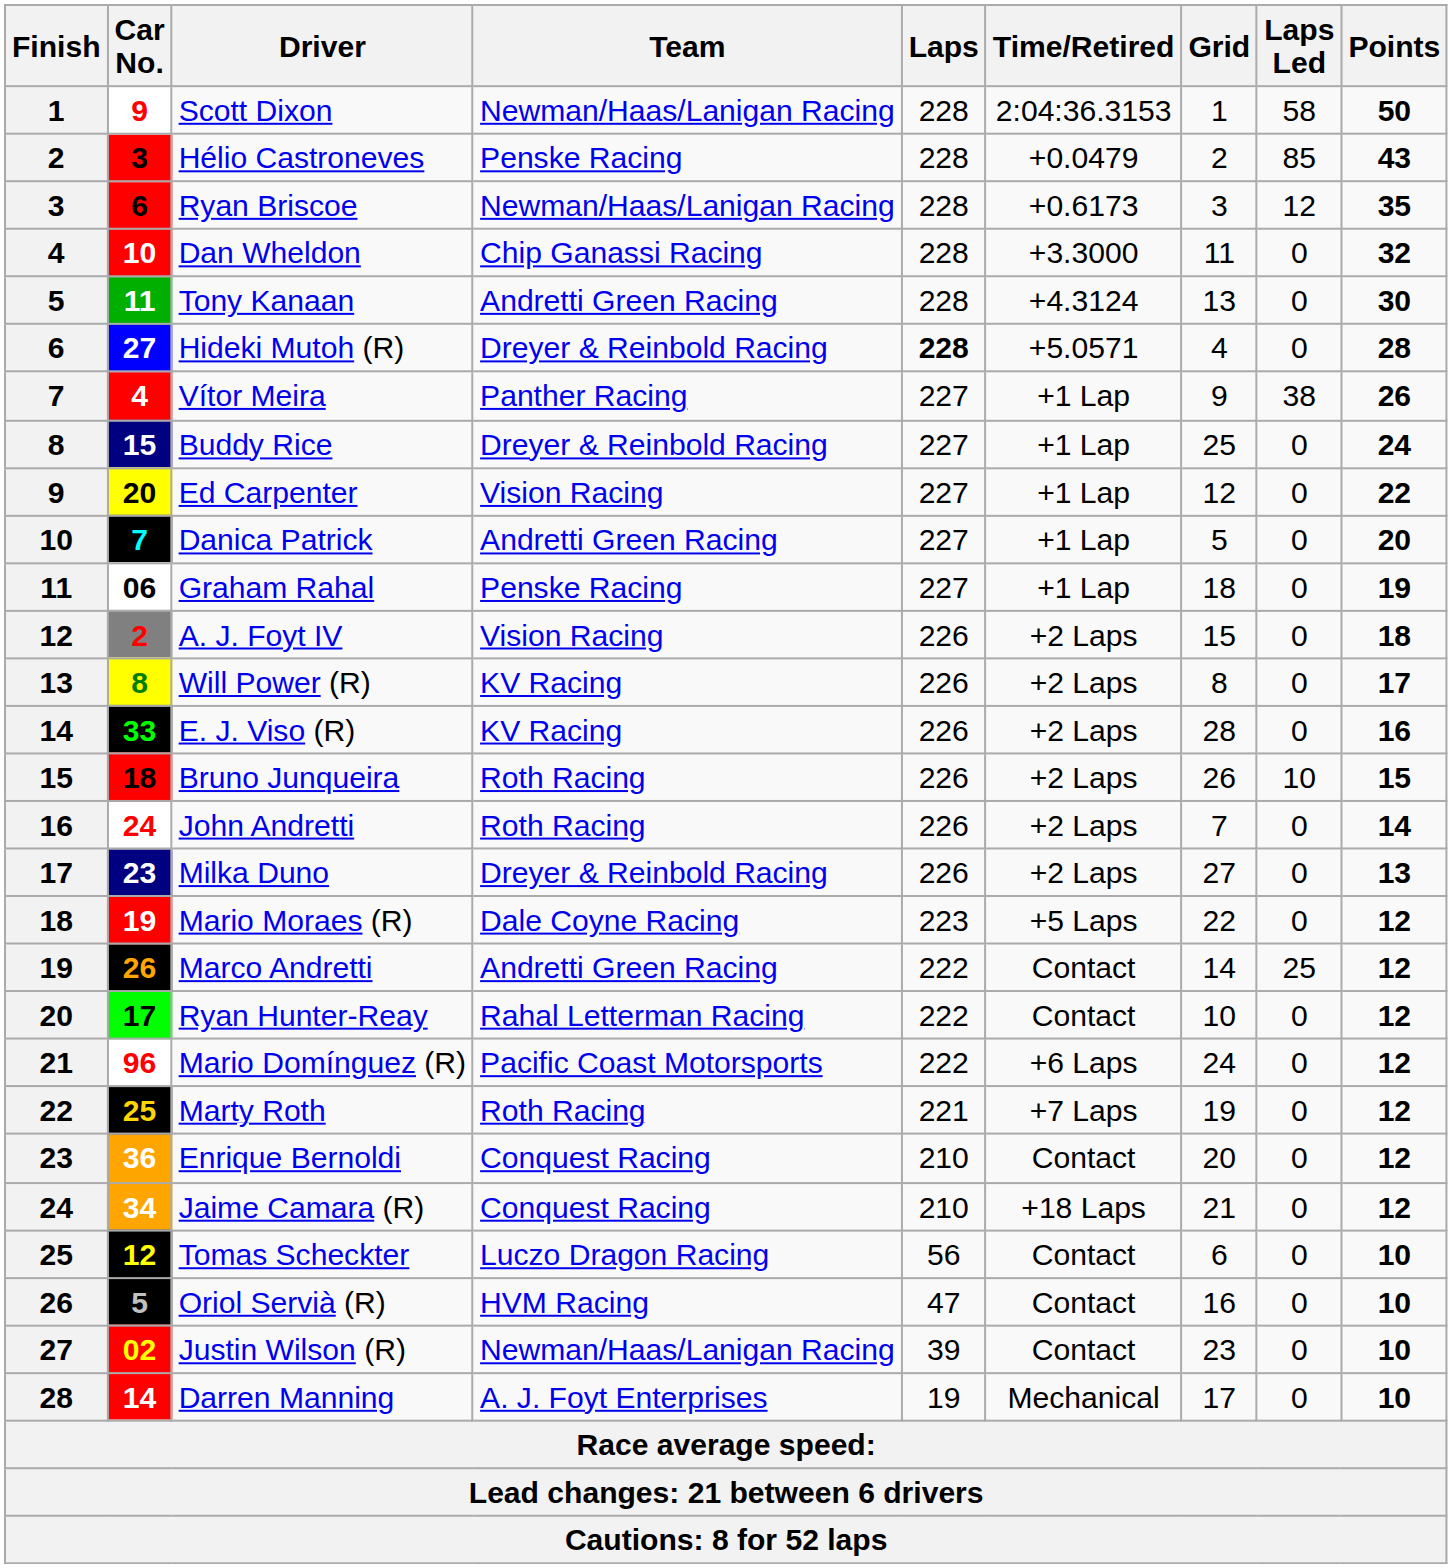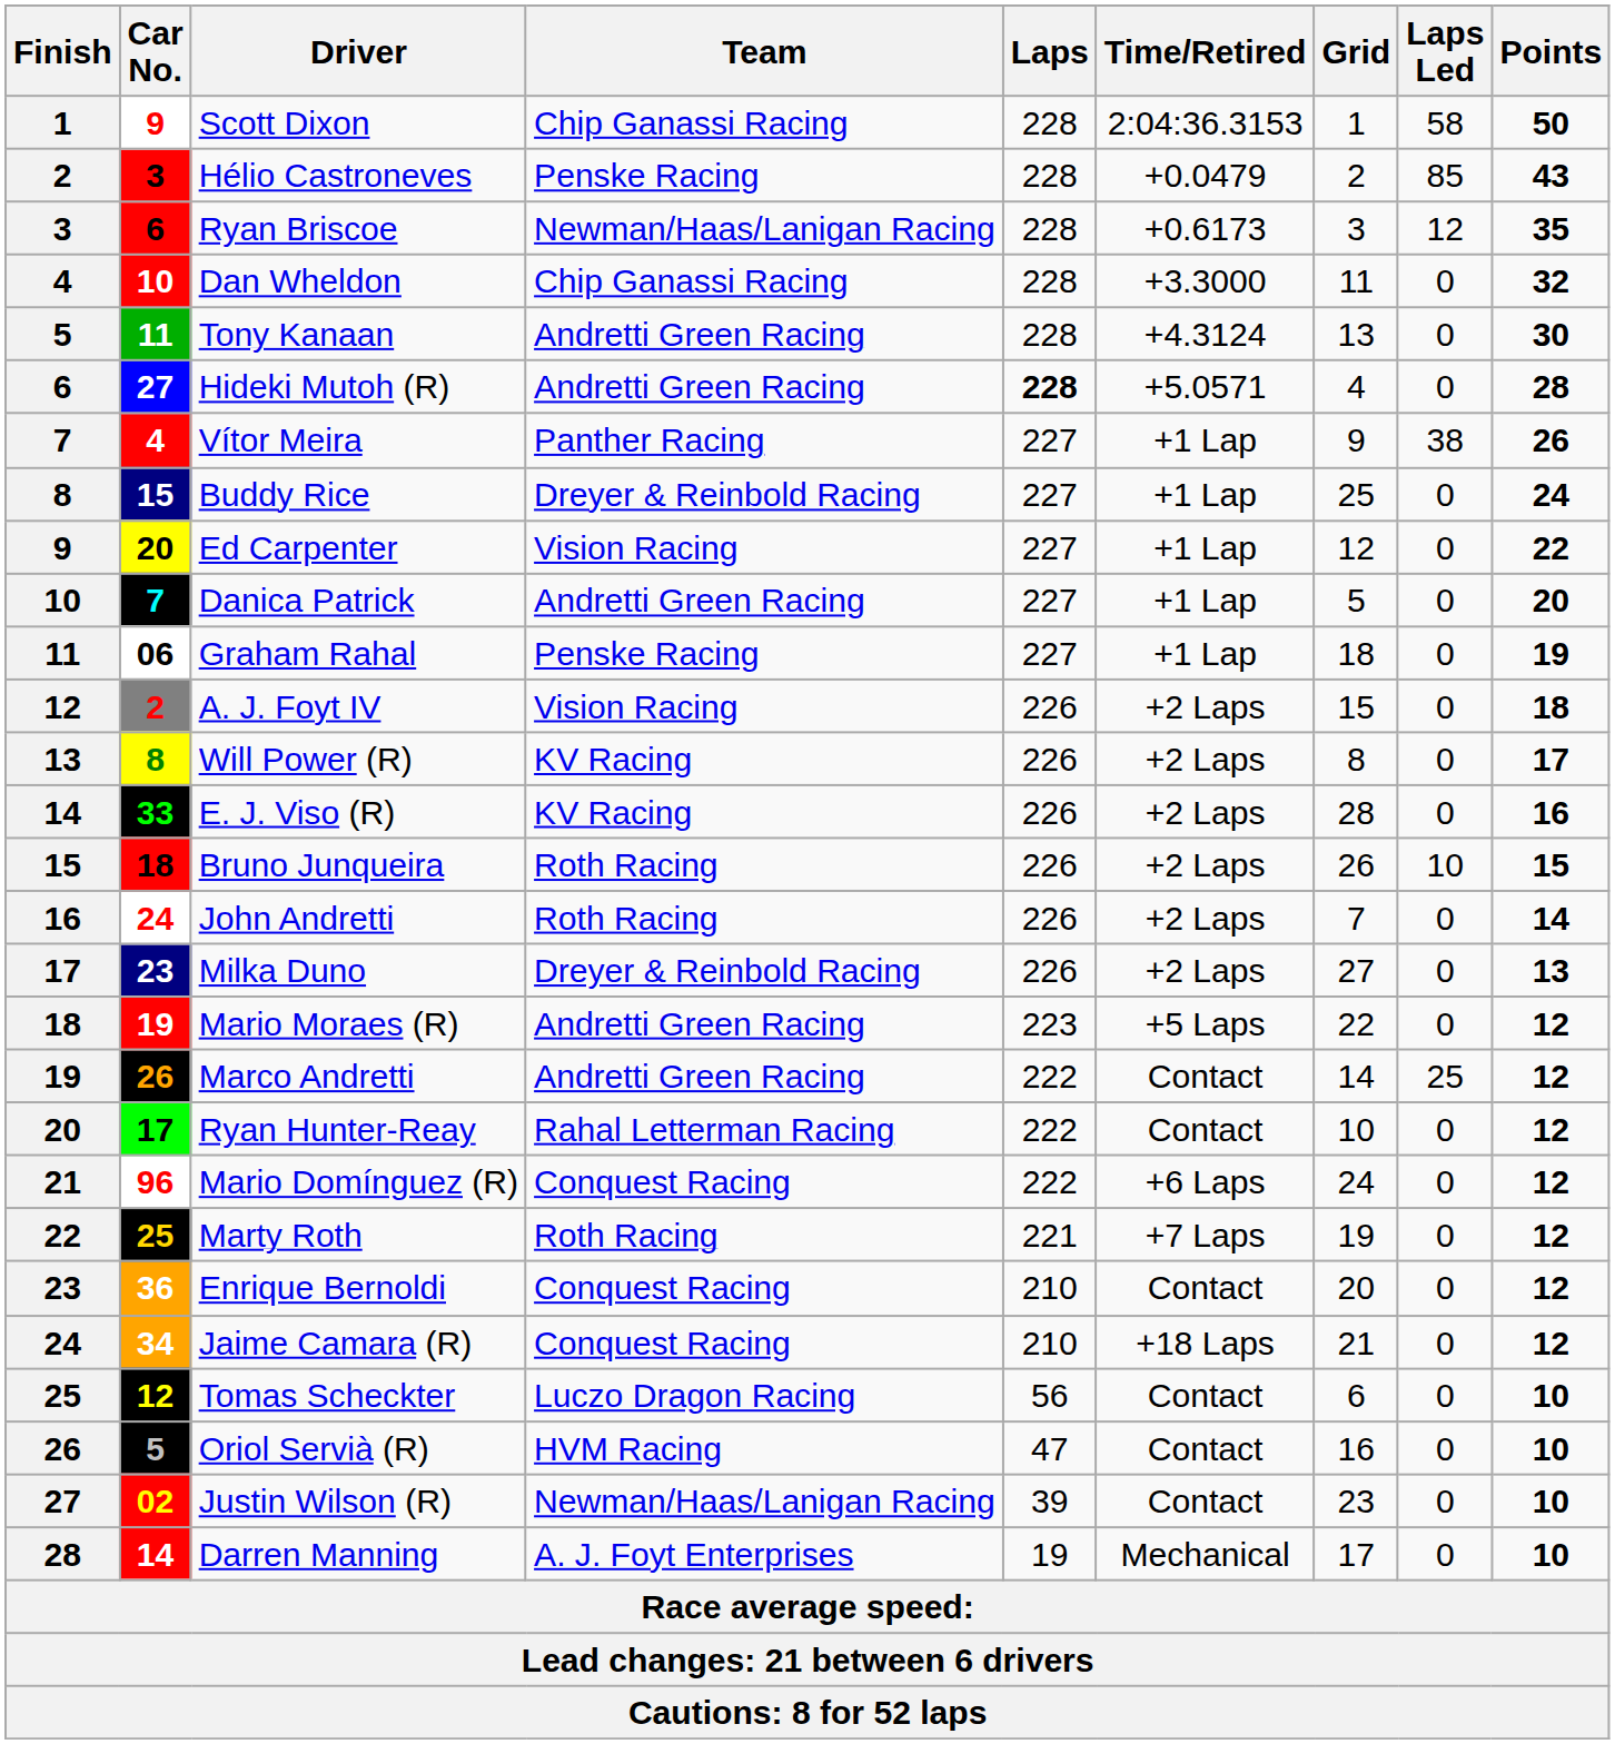 <table class="wikitable" style="font-size:95%;">
 <tr>
 <th>Finish</th>
 <th>Car<br>No.</th>
 <th>Driver</th>
 <th>Team</th>
 <th>Laps</th>
 <th>Time/Retired</th>
 <th>Grid</th>
 <th>Laps<br>Led</th>
 <th>Points</th>
 </tr>
 <tr>
 <th>1</th>
 <td style="background:white; color:red;" align=center><strong>9</strong></td>
 <td> <a href='#'>Scott Dixon</a></td>
-<td><a href='#'>Newman/Haas/Lanigan Racing</a></td>
+<td><a href='#'>Chip Ganassi Racing</a></td>
 <td align=center>228</td>
 <td align=center>2:04:36.3153</td>
 <td align=center>1</td>
 <td align=center>58</td>
 <td align=center><strong>50</strong></td>
 </tr>
 <tr>
 <th>2</th>
 <td style="background:#FF0000; color:black;" align=center><strong>3</strong></td>
 <td> <a href='#'>Hélio Castroneves</a></td>
 <td><a href='#'>Penske Racing</a></td>
 <td align=center>228</td>
 <td align=center>+0.0479</td>
 <td align=center>2</td>
 <td align=center>85</td>
 <td align=center><strong>43</strong></td>
 </tr>
 <tr>
 <th>3</th>
 <td style="background:#FF0000; color:black;" align=center><strong>6</strong></td>
 <td> <a href='#'>Ryan Briscoe</a></td>
 <td><a href='#'>Newman/Haas/Lanigan Racing</a></td>
 <td align=center>228</td>
 <td align=center>+0.6173</td>
 <td align=center>3</td>
 <td align=center>12</td>
 <td align=center><strong>35</strong></td>
 </tr>
 <tr>
 <th>4</th>
 <td style="background:red; color:white;" align=center><strong>10</strong></td>
 <td> <a href='#'>Dan Wheldon</a></td>
 <td><a href='#'>Chip Ganassi Racing</a></td>
 <td align=center>228</td>
 <td align=center>+3.3000</td>
 <td align=center>11</td>
 <td align=center>0</td>
 <td align=center><strong>32</strong></td>
 </tr>
 <tr>
 <th>5</th>
 <td style="background:#00AF00; color:white;" align=center><strong>11</strong></td>
 <td> <a href='#'>Tony Kanaan</a></td>
 <td><a href='#'>Andretti Green Racing</a></td>
 <td align=center>228</td>
 <td align=center>+4.3124</td>
 <td align=center>13</td>
 <td align=center>0</td>
 <td align=center><strong>30</strong></td>
 </tr>
 <tr>
 <th>6</th>
 <td style="background:blue; color:white;" align=center><strong>27</strong></td>
 <td> <a href='#'>Hideki Mutoh</a> (R)</td>
-<td><a href='#'>Dreyer & Reinbold Racing</a></td>
+<td><a href='#'>Andretti Green Racing</a></td>
 <td align=center><strong>228</strong></td>
 <td align=center>+5.0571</td>
 <td align=center>4</td>
 <td align=center>0</td>
 <td align=center><strong>28</strong></td>
 </tr>
 <tr>
 <th>7</th>
 <td style="background:red; color:white;" align=center><strong>4</strong></td>
 <td> <a href='#'>Vítor Meira</a></td>
 <td><a href='#'>Panther Racing</a></td>
 <td align=center>227</td>
 <td align=center>+1 Lap</td>
 <td align=center>9</td>
 <td align=center>38</td>
 <td align=center><strong>26</strong></td>
 </tr>
 <tr>
 <th>8</th>
 <td style="background:#000080; color:white;" align=center><strong>15</strong></td>
 <td> <a href='#'>Buddy Rice</a></td>
 <td><a href='#'>Dreyer & Reinbold Racing</a></td>
 <td align=center>227</td>
 <td align=center>+1 Lap</td>
 <td align=center>25</td>
 <td align=center>0</td>
 <td align=center><strong>24</strong></td>
 </tr>
 <tr>
 <th>9</th>
 <td style="background:yellow; color:black;" align=center><strong>20</strong></td>
 <td> <a href='#'>Ed Carpenter</a></td>
 <td><a href='#'>Vision Racing</a></td>
 <td align=center>227</td>
 <td align=center>+1 Lap</td>
 <td align=center>12</td>
 <td align=center>0</td>
 <td align=center><strong>22</strong></td>
 </tr>
 <tr>
 <th>10</th>
 <td style="background:black; color:aqua;" align=center><strong>7</strong></td>
 <td> <a href='#'>Danica Patrick</a></td>
 <td><a href='#'>Andretti Green Racing</a></td>
 <td align=center>227</td>
 <td align=center>+1 Lap</td>
 <td align=center>5</td>
 <td align=center>0</td>
 <td align=center><strong>20</strong></td>
 </tr>
 <tr>
 <th>11</th>
 <td style="background:white; color:black;" align=center><strong>06</strong></td>
 <td> <a href='#'>Graham Rahal</a></td>
 <td><a href='#'>Penske Racing</a></td>
 <td align=center>227</td>
 <td align=center>+1 Lap</td>
 <td align=center>18</td>
 <td align=center>0</td>
 <td align=center><strong>19</strong></td>
 </tr>
 <tr>
 <th>12</th>
 <td style="background:gray; color:red;" align=center><strong>2</strong></td>
 <td> <a href='#'>A. J. Foyt IV</a></td>
 <td><a href='#'>Vision Racing</a></td>
 <td align=center>226</td>
 <td align=center>+2 Laps</td>
 <td align=center>15</td>
 <td align=center>0</td>
 <td align=center><strong>18</strong></td>
 </tr>
 <tr>
 <th>13</th>
 <td style="background:yellow; color:green;" align=center><strong>8</strong></td>
 <td> <a href='#'>Will Power</a> (R)</td>
 <td><a href='#'>KV Racing</a></td>
 <td align=center>226</td>
 <td align=center>+2 Laps</td>
 <td align=center>8</td>
 <td align=center>0</td>
 <td align=center><strong>17</strong></td>
 </tr>
 <tr>
 <th>14</th>
 <td style="background:black; color:lime;" align=center><strong>33</strong></td>
 <td> <a href='#'>E. J. Viso</a> (R)</td>
 <td><a href='#'>KV Racing</a></td>
 <td align=center>226</td>
 <td align=center>+2 Laps</td>
 <td align=center>28</td>
 <td align=center>0</td>
 <td align=center><strong>16</strong></td>
 </tr>
 <tr>
 <th>15</th>
 <td style="background:#FF0000; color:black;" align=center><strong>18</strong></td>
 <td> <a href='#'>Bruno Junqueira</a></td>
 <td><a href='#'>Roth Racing</a></td>
 <td align=center>226</td>
 <td align=center>+2 Laps</td>
 <td align=center>26</td>
 <td align=center>10</td>
 <td align=center><strong>15</strong></td>
 </tr>
 <tr>
 <th>16</th>
 <td style="background:white; color:red;" align=center><strong>24</strong></td>
 <td> <a href='#'>John Andretti</a></td>
 <td><a href='#'>Roth Racing</a></td>
 <td align=center>226</td>
 <td align=center>+2 Laps</td>
 <td align=center>7</td>
 <td align=center>0</td>
 <td align=center><strong>14</strong></td>
 </tr>
 <tr>
 <th>17</th>
 <td style="background:#000080; color:white;" align=center><strong>23</strong></td>
 <td> <a href='#'>Milka Duno</a></td>
 <td><a href='#'>Dreyer & Reinbold Racing</a></td>
 <td align=center>226</td>
 <td align=center>+2 Laps</td>
 <td align=center>27</td>
 <td align=center>0</td>
 <td align=center><strong>13</strong></td>
 </tr>
 <tr>
 <th>18</th>
 <td style="background:red; color:white;" align=center><strong>19</strong></td>
 <td> <a href='#'>Mario Moraes</a> (R)</td>
-<td><a href='#'>Dale Coyne Racing</a></td>
+<td><a href='#'>Andretti Green Racing</a></td>
 <td align=center>223</td>
 <td align=center>+5 Laps</td>
 <td align=center>22</td>
 <td align=center>0</td>
 <td align=center><strong>12</strong></td>
 </tr>
 <tr>
 <th>19</th>
 <td style="background:black; color:orange;" align=center><strong>26</strong></td>
 <td> <a href='#'>Marco Andretti</a></td>
 <td><a href='#'>Andretti Green Racing</a></td>
 <td align=center>222</td>
 <td align=center>Contact</td>
 <td align=center>14</td>
 <td align=center>25</td>
 <td align=center><strong>12</strong></td>
 </tr>
 <tr>
 <th>20</th>
 <td style="background:#00FF00; color:Black;" align=center><strong>17</strong></td>
 <td> <a href='#'>Ryan Hunter-Reay</a></td>
 <td><a href='#'>Rahal Letterman Racing</a></td>
 <td align=center>222</td>
 <td align=center>Contact</td>
 <td align=center>10</td>
 <td align=center>0</td>
 <td align=center><strong>12</strong></td>
 </tr>
 <tr>
 <th>21</th>
 <td style="background:white; color:Red;" align=center><strong>96</strong></td>
 <td> <a href='#'>Mario Domínguez</a> (R)</td>
-<td><a href='#'>Pacific Coast Motorsports</a></td>
+<td><a href='#'>Conquest Racing</a></td>
 <td align=center>222</td>
 <td align=center>+6 Laps</td>
 <td align=center>24</td>
 <td align=center>0</td>
 <td align=center><strong>12</strong></td>
 </tr>
 <tr>
 <th>22</th>
 <td style="background:black; color:gold;" align="center"><strong>25</strong></td>
 <td> <a href='#'>Marty Roth</a></td>
 <td><a href='#'>Roth Racing</a></td>
 <td align=center>221</td>
 <td align=center>+7 Laps</td>
 <td align=center>19</td>
 <td align=center>0</td>
 <td align=center><strong>12</strong></td>
 </tr>
 <tr>
 <th>23</th>
 <td style="background:orange; color:white;" align=center><strong>36</strong></td>
 <td> <a href='#'>Enrique Bernoldi</a></td>
 <td><a href='#'>Conquest Racing</a></td>
 <td align=center>210</td>
 <td align=center>Contact</td>
 <td align=center>20</td>
 <td align=center>0</td>
 <td align=center><strong>12</strong></td>
 </tr>
 <tr>
 <th>24</th>
 <td style="background:orange; color:white;" align=center><strong>34</strong></td>
 <td> <a href='#'>Jaime Camara</a> (R)</td>
 <td><a href='#'>Conquest Racing</a></td>
 <td align=center>210</td>
 <td align=center>+18 Laps</td>
 <td align=center>21</td>
 <td align=center>0</td>
 <td align=center><strong>12</strong></td>
 </tr>
 <tr>
 <th>25</th>
 <td style="background:black; color:yellow;" align=center><strong>12</strong></td>
 <td> <a href='#'>Tomas Scheckter</a></td>
 <td><a href='#'>Luczo Dragon Racing</a></td>
 <td align=center>56</td>
 <td align=center>Contact</td>
 <td align=center>6</td>
 <td align=center>0</td>
 <td align=center><strong>10</strong></td>
 </tr>
 <tr>
 <th>26</th>
 <td style="background:black; color:silver;" align=center><strong>5</strong></td>
 <td> <a href='#'>Oriol Servià</a> (R)</td>
 <td><a href='#'>HVM Racing</a></td>
 <td align=center>47</td>
 <td align=center>Contact</td>
 <td align=center>16</td>
 <td align=center>0</td>
 <td align=center><strong>10</strong></td>
 </tr>
 <tr>
 <th>27</th>
 <td style="background:red; color:yellow;" align=center><strong>02</strong></td>
 <td> <a href='#'>Justin Wilson</a> (R)</td>
 <td><a href='#'>Newman/Haas/Lanigan Racing</a></td>
 <td align=center>39</td>
 <td align=center>Contact</td>
 <td align=center>23</td>
 <td align=center>0</td>
 <td align=center><strong>10</strong></td>
 </tr>
 <tr>
 <th>28</th>
 <td style="background:#ff0000; color:white;" align=center><strong>14</strong></td>
 <td> <a href='#'>Darren Manning</a></td>
 <td><a href='#'>A. J. Foyt Enterprises</a></td>
 <td align=center>19</td>
 <td align=center>Mechanical</td>
 <td align=center>17</td>
 <td align=center>0</td>
 <td align=center><strong>10</strong></td>
 </tr>
 <tr>
 <th colspan=9>Race average speed: </th>
 </tr>
 <tr>
 <th colspan=9>Lead changes: 21 between 6 drivers</th>
 </tr>
 <tr>
 <th colspan=9>Cautions: 8 for 52 laps</th>
 </tr>
 </table>
